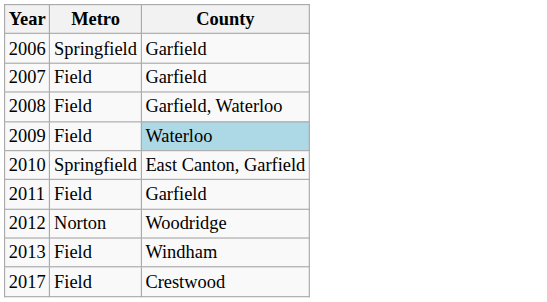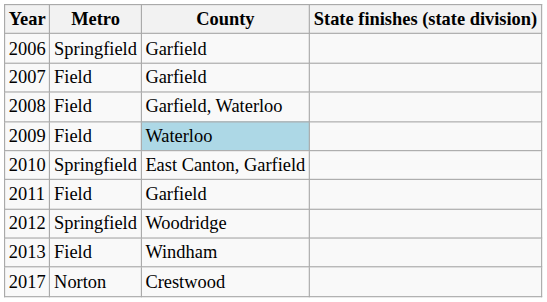 <table class="wikitable">
 <tr>
 <th>Year</th>
 <th>Metro</th>
 <th>County</th>
+<th>State finishes (state division)</th>
 </tr>
 <tr>
 <td>2006</td>
 <td>Springfield</td>
 <td>Garfield</td>
+<td></td>
 </tr>
 <tr>
 <td>2007</td>
 <td>Field</td>
 <td>Garfield</td>
+<td></td>
 </tr>
 <tr>
 <td>2008</td>
 <td>Field</td>
 <td>Garfield, Waterloo</td>
+<td></td>
 </tr>
 <tr>
 <td>2009</td>
 <td>Field</td>
 <td style="background: lightblue;">Waterloo</td>
+<td></td>
 </tr>
 <tr>
 <td>2010</td>
 <td>Springfield</td>
 <td>East Canton, Garfield</td>
+<td></td>
 </tr>
 <tr>
 <td>2011</td>
 <td>Field</td>
 <td>Garfield</td>
+<td></td>
 </tr>
 <tr>
 <td>2012</td>
-<td>Norton</td>
+<td>Springfield</td>
 <td>Woodridge</td>
+<td></td>
 </tr>
 <tr>
 <td>2013</td>
 <td>Field</td>
 <td>Windham</td>
+<td></td>
 </tr>
 <tr>
 <td>2017</td>
-<td>Field</td>
+<td>Norton</td>
 <td>Crestwood</td>
+<td></td>
 </tr>
 </table>
